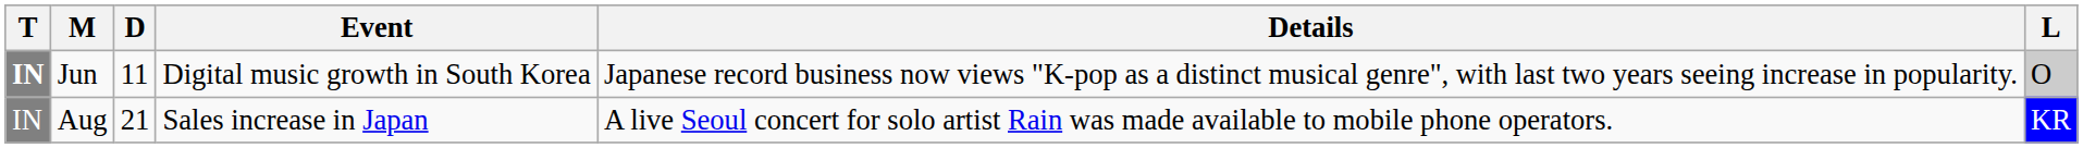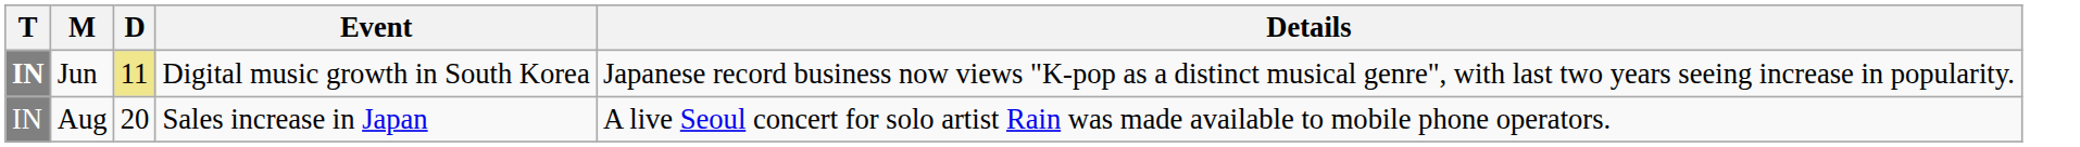 <table class="wikitable">
 <tr>
 <th>T</th>
 <th>M</th>
 <th>D</th>
 <th>Event</th>
 <th>Details</th>
-<th>L</th>
 </tr>
 <tr>
 <td style="background:gray; color:white"><strong>IN</strong></td>
 <td>Jun</td>
-<td>11</td>
+<td style="background: khaki;">11</td>
 <td>Digital music growth in South Korea</td>
 <td>Japanese record business now views "K-pop as a distinct musical genre", with last two years seeing increase in popularity.</td>
-<td style="background:#ccc">O</td>
 </tr>
 <tr>
 <td style="background:gray; color:white">IN</td>
 <td>Aug</td>
-<td>21</td>
+<td>20</td>
 <td>Sales increase in <a href='#'>Japan</a></td>
 <td>A live <a href='#'>Seoul</a> concert for solo artist <a href='#'>Rain</a> was made available to mobile phone operators.</td>
-<td style="background:blue; color:white">KR</td>
 </tr>
 </table>
